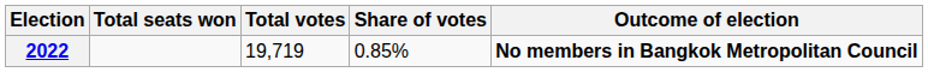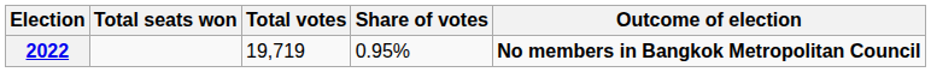 <table class="wikitable">
 <tr>
 <th>Election</th>
 <th>Total seats won</th>
 <th>Total votes</th>
 <th>Share of votes</th>
 <th>Outcome of election</th>
 </tr>
 <tr>
 <th><a href='#'>2022</a></th>
 <td></td>
 <td>19,719</td>
-<td>0.85%</td>
+<td>0.95%</td>
 <td align=center><strong>No members in Bangkok Metropolitan Council</strong></td>
 </tr>
 </table>
